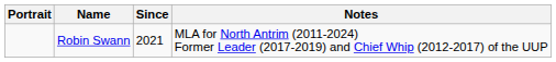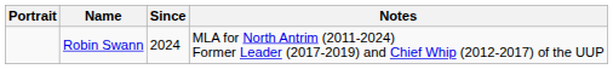 <table class="wikitable" |align="center">
 <tr>
 <th>Portrait</th>
 <th>Name</th>
 <th>Since</th>
 <th>Notes</th>
 </tr>
 <tr>
 <td></td>
 <td><a href='#'>Robin Swann</a></td>
-<td>2021</td>
+<td>2024</td>
 <td>MLA for <a href='#'>North Antrim</a> (2011-2024)<br>Former <a href='#'>Leader</a> (2017-2019) and <a href='#'>Chief Whip</a> (2012-2017) of the UUP</td>
 </tr>
 </table>
